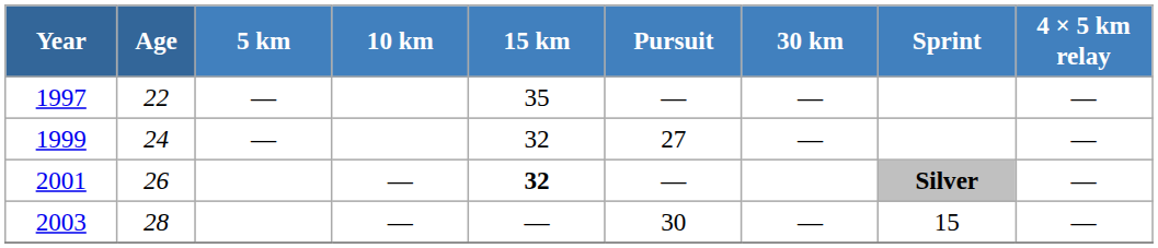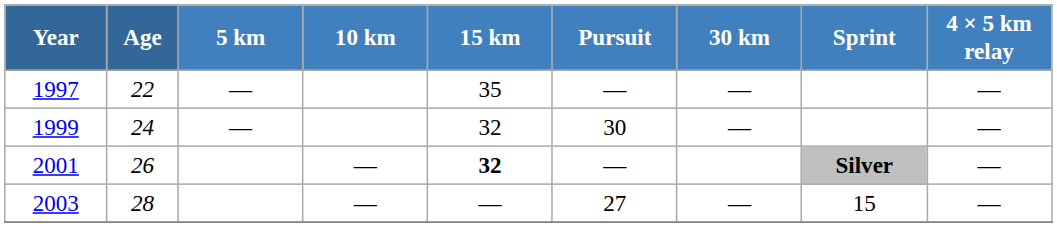 <table class="wikitable" style="font-size:95%; text-align:center; border:grey solid 1px; border-collapse:collapse; background:#ffffff;">
 <tr>
 <th style="background-color:#369; color:white; width:60px;"> Year </th>
 <th style="background-color:#369; color:white; width:40px;"> Age </th>
 <th style="background-color:#4180be; color:white; width:75px;"> 5 km </th>
 <th style="background-color:#4180be; color:white; width:75px;"> 10 km </th>
 <th style="background-color:#4180be; color:white; width:75px;"> 15 km </th>
 <th style="background-color:#4180be; color:white; width:75px;"> Pursuit </th>
 <th style="background-color:#4180be; color:white; width:75px;"> 30 km </th>
 <th style="background-color:#4180be; color:white; width:75px;"> Sprint </th>
 <th style="background-color:#4180be; color:white; width:75px;"> 4 × 5 km <br> relay </th>
 </tr>
 <tr>
 <td><a href='#'>1997</a></td>
 <td><em>22</em></td>
 <td>—</td>
 <td></td>
 <td>35</td>
 <td>—</td>
 <td>—</td>
 <td></td>
 <td>—</td>
 </tr>
 <tr>
 <td><a href='#'>1999</a></td>
 <td><em>24</em></td>
 <td>—</td>
 <td></td>
 <td>32</td>
-<td>27</td>
+<td>30</td>
 <td>—</td>
 <td></td>
 <td>—</td>
 </tr>
 <tr>
 <td><a href='#'>2001</a></td>
 <td><em>26</em></td>
 <td></td>
 <td>—</td>
 <td><strong>32</strong></td>
 <td>—</td>
 <td></td>
 <td style="background:silver;"><strong>Silver</strong></td>
 <td>—</td>
 </tr>
 <tr>
 <td><a href='#'>2003</a></td>
 <td><em>28</em></td>
 <td></td>
 <td>—</td>
 <td>—</td>
-<td>30</td>
+<td>27</td>
 <td>—</td>
 <td>15</td>
 <td>—</td>
 </tr>
 <tr>
 </tr>
 </table>
